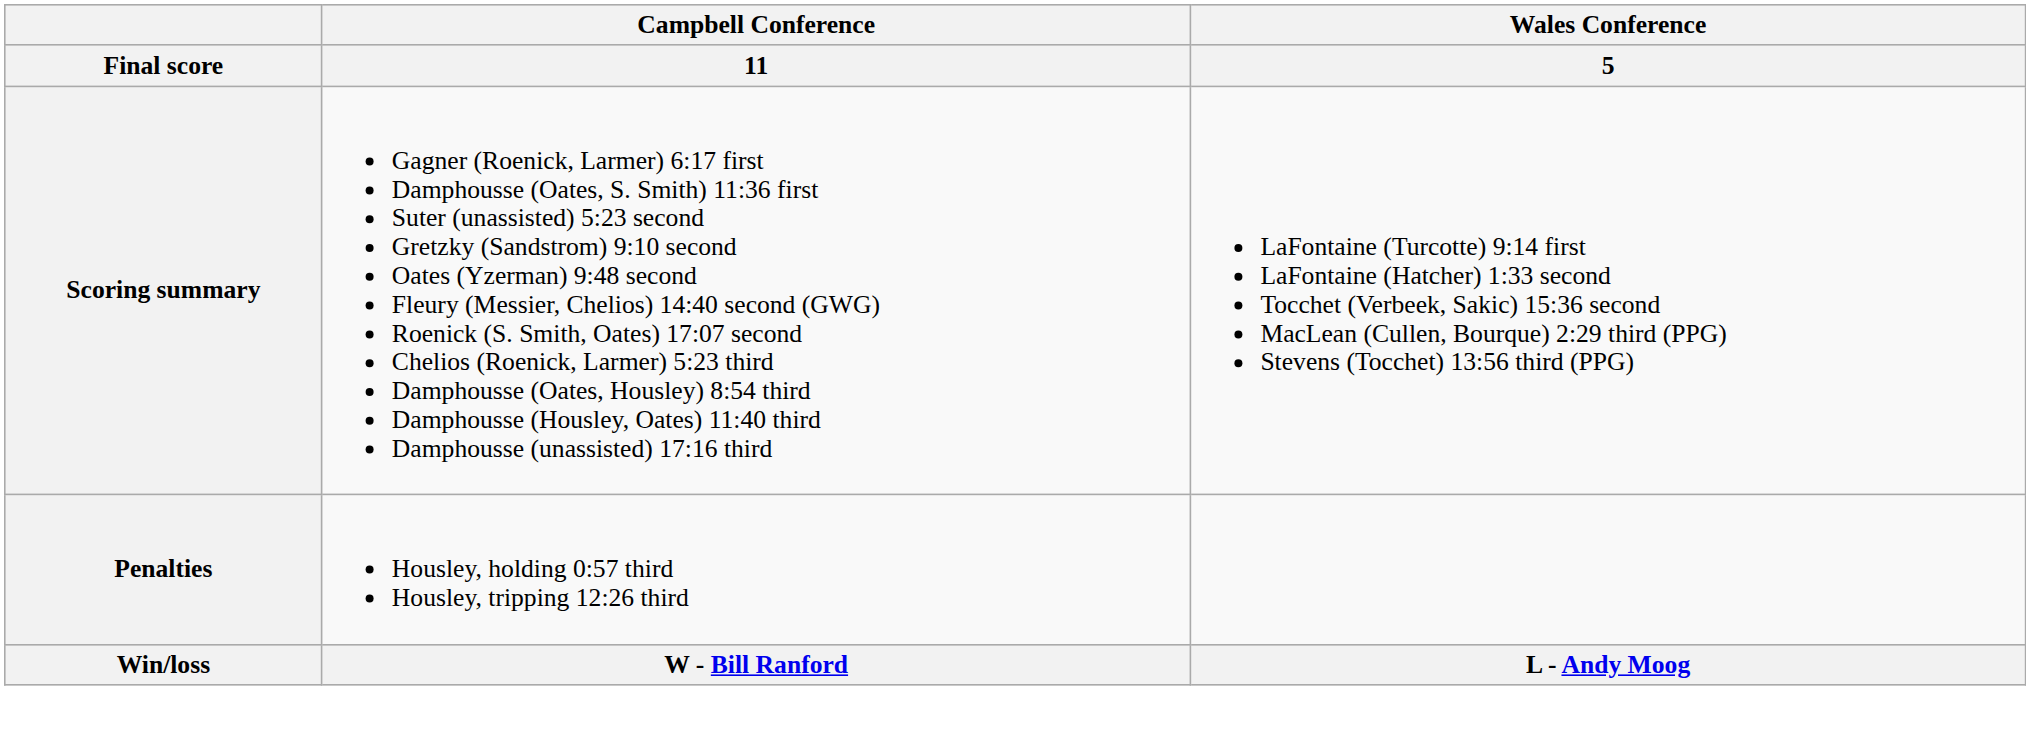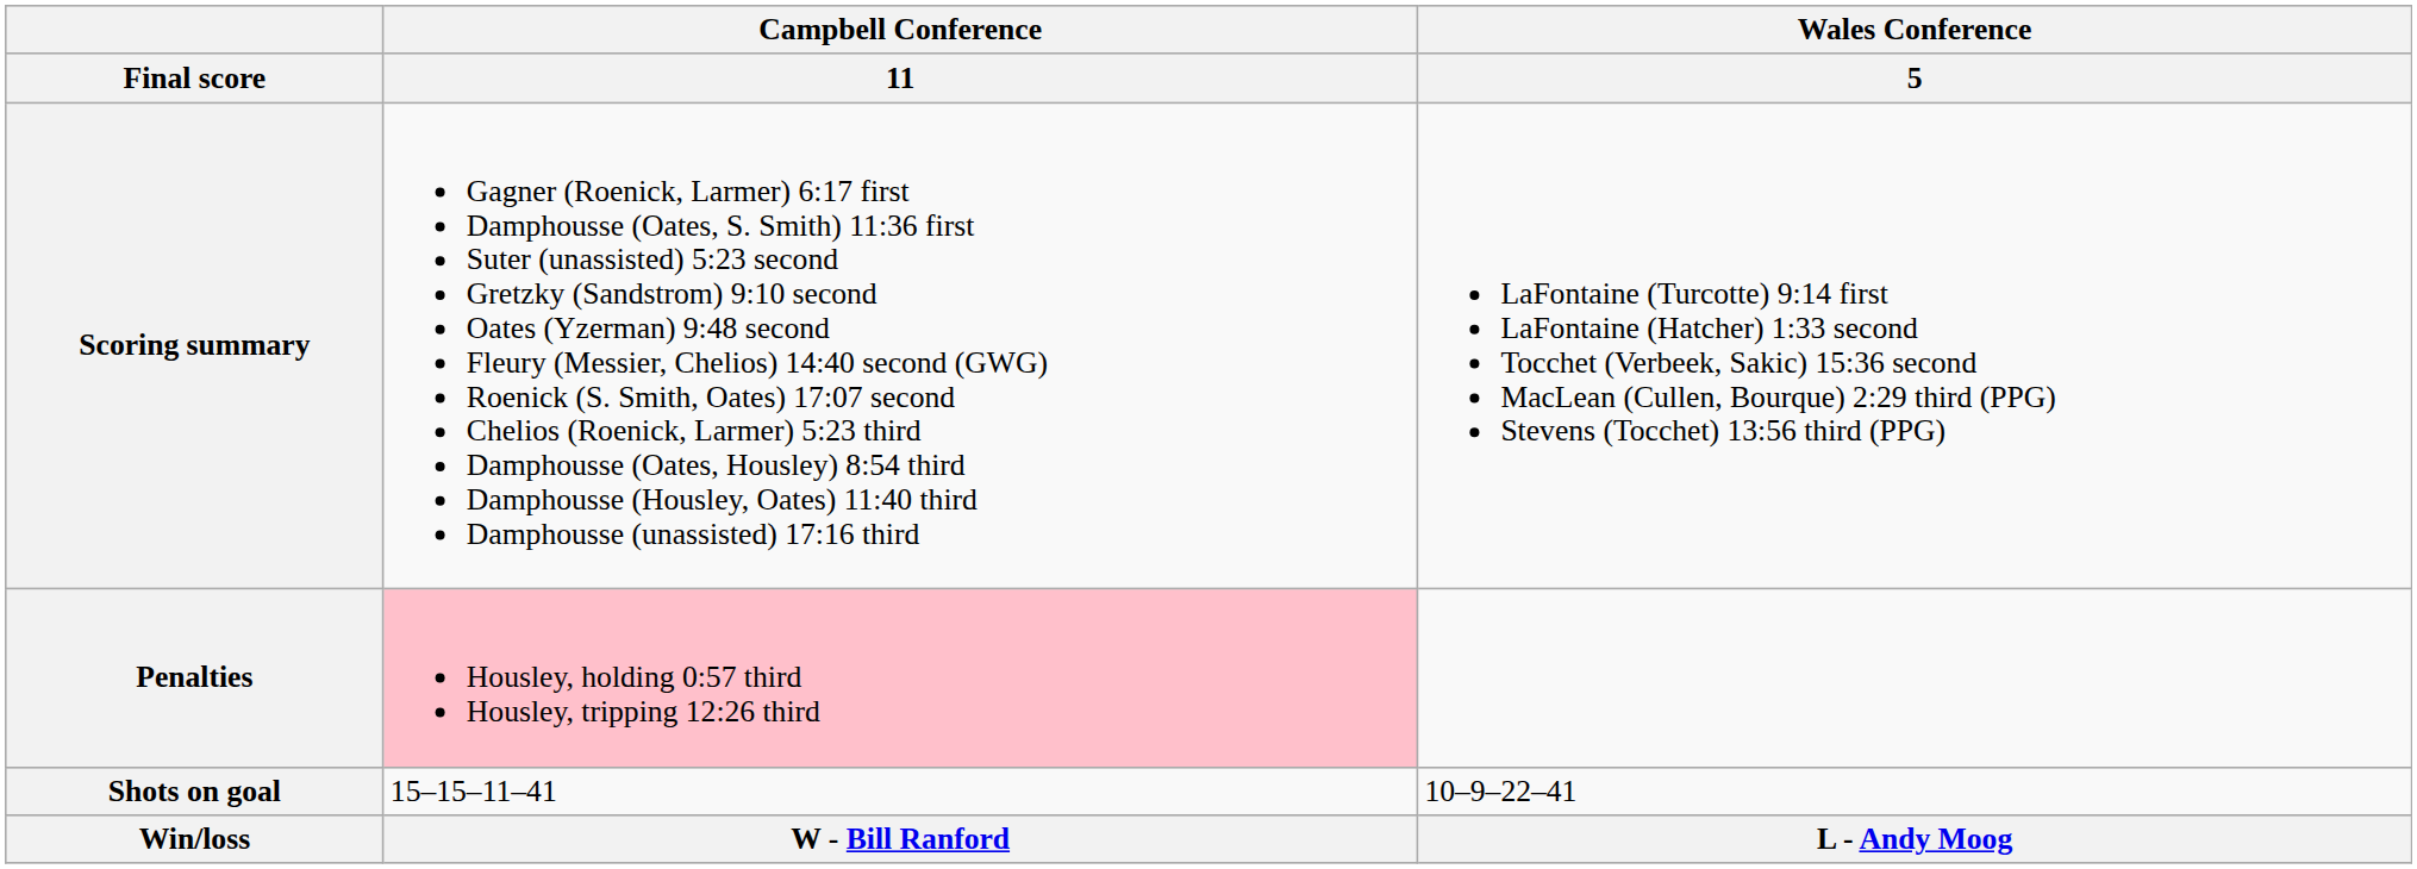 <table class="wikitable" style="width:100%">
 <tr>
 <th></th>
 <th>Campbell Conference</th>
 <th>Wales Conference</th>
 </tr>
 <tr>
 <th>Final score</th>
 <th>11</th>
 <th>5</th>
 </tr>
 <tr>
 <th>Scoring summary</th>
 <td><br><ul><li>Gagner (Roenick, Larmer) 6:17 first</li><li>Damphousse (Oates, S. Smith) 11:36 first</li><li>Suter (unassisted) 5:23 second</li><li>Gretzky (Sandstrom) 9:10 second</li><li>Oates (Yzerman) 9:48 second</li><li>Fleury (Messier, Chelios) 14:40 second (GWG)</li><li>Roenick (S. Smith, Oates) 17:07 second</li><li>Chelios (Roenick, Larmer) 5:23 third</li><li>Damphousse (Oates, Housley) 8:54 third</li><li>Damphousse (Housley, Oates) 11:40 third</li><li>Damphousse (unassisted) 17:16 third</li></ul></td>
 <td><br><ul><li>LaFontaine (Turcotte) 9:14 first</li><li>LaFontaine (Hatcher) 1:33 second</li><li>Tocchet (Verbeek, Sakic) 15:36 second</li><li>MacLean (Cullen, Bourque) 2:29 third (PPG)</li><li>Stevens (Tocchet) 13:56 third (PPG)</li></ul></td>
 </tr>
 <tr>
 <th>Penalties</th>
-<td><br><ul><li>Housley, holding 0:57 third</li><li>Housley, tripping 12:26 third</li></ul></td>
+<td style="background: pink;"><br><ul><li>Housley, holding 0:57 third</li><li>Housley, tripping 12:26 third</li></ul></td>
+</tr>
+<tr>
+<th>Shots on goal</th>
+<td>15–15–11–41</td>
+<td>10–9–22–41</td>
 </tr>
 <tr>
 <th>Win/loss</th>
 <th>W - <a href='#'>Bill Ranford</a></th>
 <th>L - <a href='#'>Andy Moog</a></th>
 </tr>
 </table>
